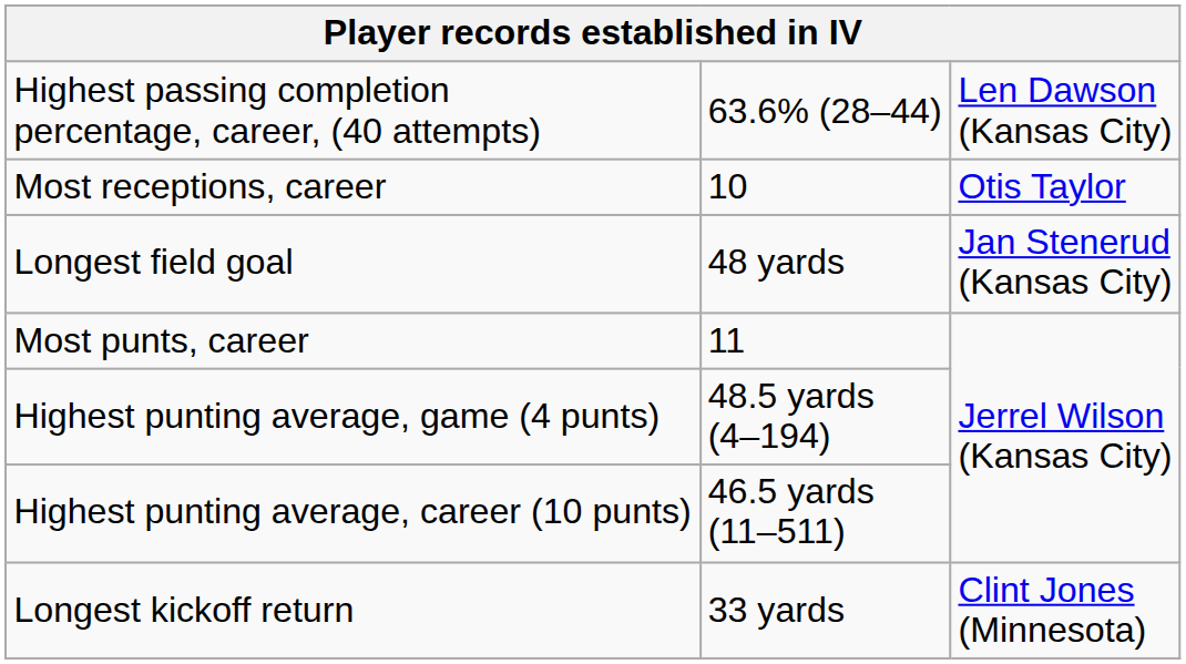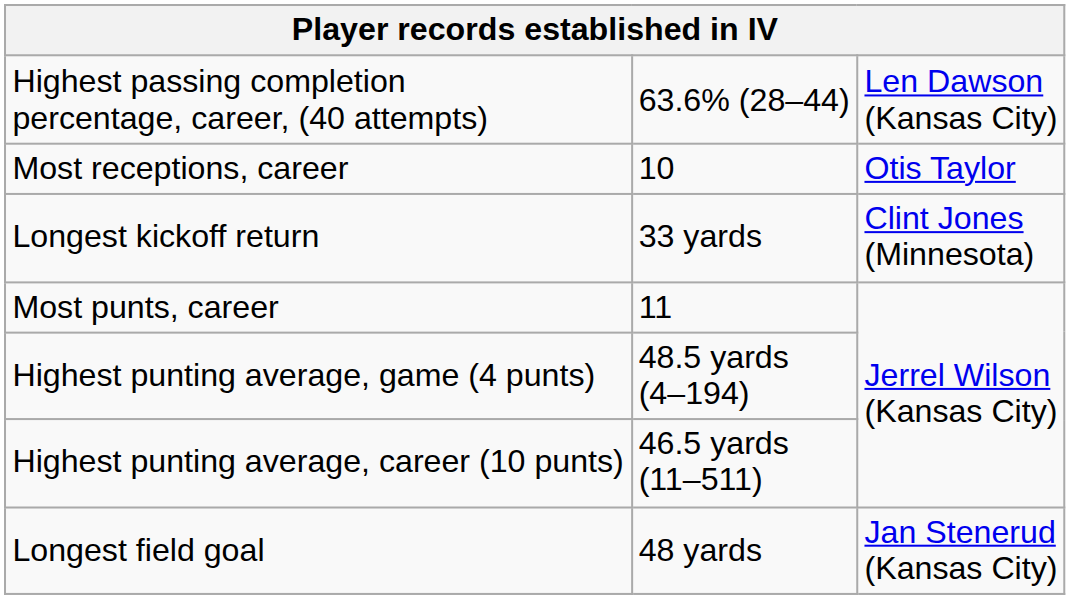 <table class="wikitable">
 <tr>
 <th colspan=3>Player records established in IV</th>
 </tr>
 <tr>
 <td>Highest passing completion<br> percentage, career, (40 attempts)</td>
 <td>63.6% (28–44)</td>
 <td><a href='#'>Len Dawson</a><br>(Kansas City)</td>
 </tr>
 <tr>
 <td>Most receptions, career</td>
 <td>10</td>
 <td><a href='#'>Otis Taylor</a><br></td>
 </tr>
 <tr>
-<td>Longest field goal</td>
-<td>48 yards</td>
-<td><a href='#'>Jan Stenerud</a><br>(Kansas City)</td>
+<td>Longest kickoff return</td>
+<td>33 yards</td>
+<td><a href='#'>Clint Jones</a><br>(Minnesota)</td>
 </tr>
 <tr>
 <td>Most punts, career</td>
 <td>11</td>
 <td rowspan=3><a href='#'>Jerrel Wilson</a> <br>(Kansas City)</td>
 </tr>
 <tr>
 <td>Highest punting average, game (4 punts)</td>
 <td>48.5 yards<br>(4–194)</td>
 </tr>
 <tr>
 <td>Highest punting average, career (10 punts)</td>
 <td>46.5 yards<br>(11–511)</td>
 </tr>
 <tr>
-<td>Longest kickoff return</td>
-<td>33 yards</td>
-<td><a href='#'>Clint Jones</a><br>(Minnesota)</td>
+<td>Longest field goal</td>
+<td>48 yards</td>
+<td><a href='#'>Jan Stenerud</a><br>(Kansas City)</td>
 </tr>
 </table>
